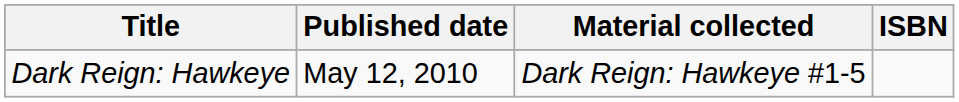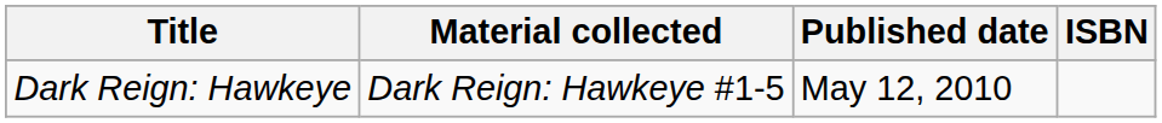 <table class="wikitable">
 <tr>
 <th>Title</th>
+<th>Material collected</th>
 <th>Published date</th>
-<th>Material collected</th>
 <th>ISBN</th>
 </tr>
 <tr>
 <td><em>Dark Reign: Hawkeye</em></td>
+<td><em>Dark Reign: Hawkeye</em> #1-5</td>
 <td>May 12, 2010</td>
-<td><em>Dark Reign: Hawkeye</em> #1-5</td>
 <td></td>
 </tr>
 </table>
